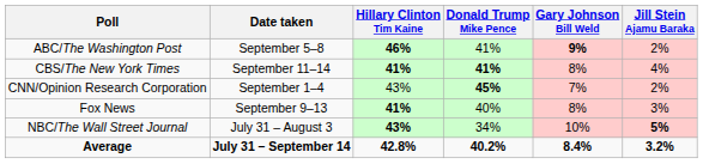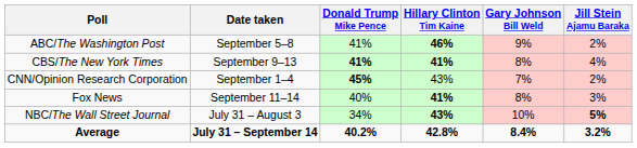 <table class="wikitable" style="text-align:center;">
 <tr>
 <th>Poll</th>
 <th>Date taken</th>
+<th><a href='#'>Donald Trump</a><br><small><a href='#'>Mike Pence</a><br></small></th>
 <th><a href='#'>Hillary Clinton</a><br><small><a href='#'>Tim Kaine</a><br></small></th>
-<th><a href='#'>Donald Trump</a><br><small><a href='#'>Mike Pence</a><br></small></th>
 <th><a href='#'>Gary Johnson</a><br><small><a href='#'>Bill Weld</a><br></small></th>
 <th><a href='#'>Jill Stein</a><br><small><a href='#'>Ajamu Baraka</a><br></small></th>
 </tr>
 <tr>
 <td>ABC/<em>The Washington Post</em></td>
 <td>September 5–8</td>
+<td style="background:#cfc;">41%</td>
 <td style="background:#cfc;"><strong>46%</strong></td>
-<td style="background:#cfc;">41%</td>
-<td style="background:#fcc;"><strong>9%</strong></td>
+<td style="background:#fcc;">9%</td>
 <td style="background:#fcc;">2%</td>
 </tr>
 <tr>
 <td>CBS/<em>The New York Times</em></td>
-<td>September 11–14</td>
+<td>September 9–13</td>
 <td style="background:#cfc;"><strong>41%</strong></td>
 <td style="background:#cfc;"><strong>41%</strong></td>
 <td style="background:#fcc;">8%</td>
 <td style="background:#fcc;">4%</td>
 </tr>
 <tr>
 <td>CNN/Opinion Research Corporation</td>
 <td>September 1–4</td>
+<td style="background:#cfc;"><strong>45%</strong></td>
 <td style="background:#cfc;">43%</td>
-<td style="background:#cfc;"><strong>45%</strong></td>
 <td style="background:#fcc;">7%</td>
 <td style="background:#fcc;">2%</td>
 </tr>
 <tr>
 <td>Fox News</td>
-<td>September 9–13</td>
+<td>September 11–14</td>
+<td style="background:#cfc;">40%</td>
 <td style="background:#cfc;"><strong>41%</strong></td>
-<td style="background:#cfc;">40%</td>
 <td style="background:#fcc;">8%</td>
 <td style="background:#fcc;">3%</td>
 </tr>
 <tr>
 <td>NBC/<em>The Wall Street Journal</em></td>
 <td>July 31 – August 3</td>
+<td style="background:#cfc;">34%</td>
 <td style="background:#cfc;"><strong>43%</strong></td>
-<td style="background:#cfc;">34%</td>
 <td style="background:#fcc;">10%</td>
 <td style="background:#fcc;"><strong>5%</strong></td>
 </tr>
 <tr>
 <td><strong>Average</strong></td>
 <td><strong>July 31 – September 14</strong></td>
+<td><strong>40.2%</strong></td>
 <td><strong>42.8%</strong></td>
-<td><strong>40.2%</strong></td>
 <td><strong>8.4%</strong></td>
 <td><strong>3.2%</strong></td>
 </tr>
 </table>
